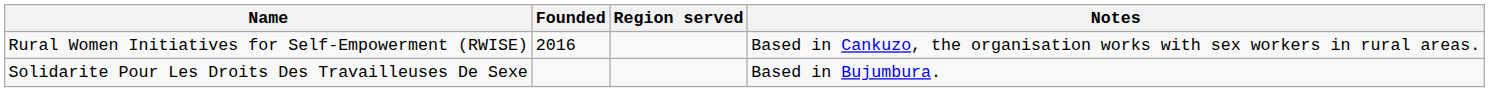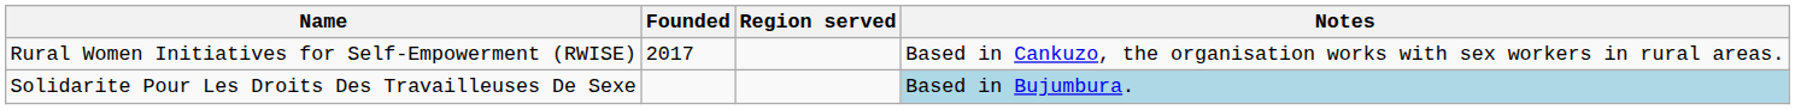 <table class="wikitable sortable">
 <tr>
 <th>Name</th>
 <th>Founded</th>
 <th>Region served</th>
 <th>Notes</th>
 </tr>
 <tr>
 <td>Rural Women Initiatives for Self-Empowerment (RWISE)</td>
-<td>2016</td>
+<td>2017</td>
 <td></td>
 <td>Based in <a href='#'>Cankuzo</a>, the organisation works with sex workers in rural areas.</td>
 </tr>
 <tr>
 <td>Solidarite Pour Les Droits Des Travailleuses De Sexe</td>
 <td></td>
 <td></td>
-<td>Based in <a href='#'>Bujumbura</a>.</td>
+<td style="background: lightblue;">Based in <a href='#'>Bujumbura</a>.</td>
 </tr>
 </table>
